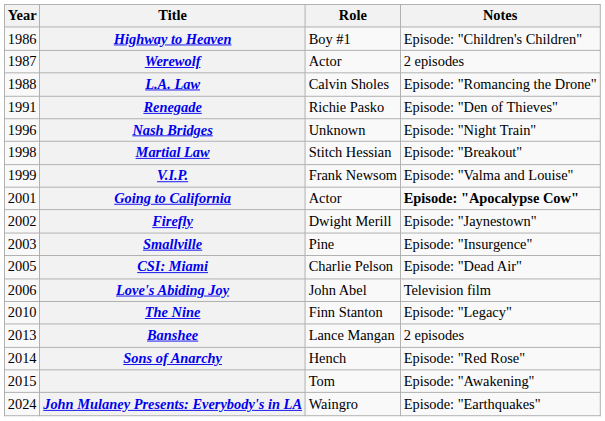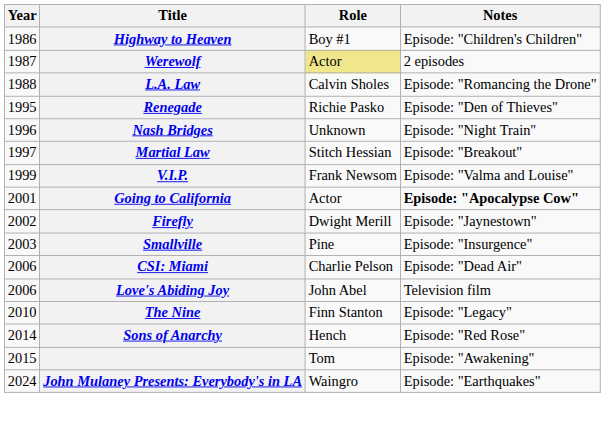 <table class="wikitable plainrowheaders">
 <tr>
 <th scope="col">Year</th>
 <th scope="col">Title</th>
 <th scope="col">Role</th>
 <th scope="col" class="unsortable">Notes</th>
 </tr>
 <tr>
 <td>1986</td>
 <th style="text-align:center;" scope="row"><em><a href='#'>Highway to Heaven</a></em></th>
 <td>Boy #1</td>
 <td>Episode: "Children's Children"</td>
 </tr>
 <tr>
 <td>1987</td>
 <th style="text-align:center;" scope="row"><em><a href='#'>Werewolf</a></em></th>
-<td>Actor</td>
+<td style="background: khaki;">Actor</td>
 <td>2 episodes</td>
 </tr>
 <tr>
 <td>1988</td>
 <th style="text-align:center;" scope="row"><em><a href='#'>L.A. Law</a></em></th>
 <td>Calvin Sholes</td>
 <td>Episode: "Romancing the Drone"</td>
 </tr>
 <tr>
-<td>1991</td>
+<td>1995</td>
 <th style="text-align:center;" scope="row"><em><a href='#'>Renegade</a></em></th>
 <td>Richie Pasko</td>
 <td>Episode: "Den of Thieves"</td>
 </tr>
 <tr>
 <td>1996</td>
 <th style="text-align:center;" scope="row"><em><a href='#'>Nash Bridges</a></em></th>
 <td>Unknown</td>
 <td>Episode: "Night Train"</td>
 </tr>
 <tr>
-<td>1998</td>
+<td>1997</td>
 <th style="text-align:center;" scope="row"><em><a href='#'>Martial Law</a></em></th>
 <td>Stitch Hessian</td>
 <td>Episode: "Breakout"</td>
 </tr>
 <tr>
 <td>1999</td>
 <th style="text-align:center;" scope="row"><em><a href='#'>V.I.P.</a></em></th>
 <td>Frank Newsom</td>
 <td>Episode: "Valma and Louise"</td>
 </tr>
 <tr>
 <td>2001</td>
 <th style="text-align:center;" scope="row"><em><a href='#'>Going to California</a></em></th>
 <td>Actor</td>
 <td><strong>Episode: "Apocalypse Cow"</strong></td>
 </tr>
 <tr>
 <td>2002</td>
 <th style="text-align:center;" scope="row"><em><a href='#'>Firefly</a></em></th>
 <td>Dwight Merill</td>
 <td>Episode: "Jaynestown"</td>
 </tr>
 <tr>
 <td>2003</td>
 <th style="text-align:center;" scope="row"><em><a href='#'>Smallville</a></em></th>
 <td>Pine</td>
 <td>Episode: "Insurgence"</td>
 </tr>
 <tr>
-<td>2005</td>
+<td>2006</td>
 <th style="text-align:center;" scope="row"><em><a href='#'>CSI: Miami</a></em></th>
 <td>Charlie Pelson</td>
 <td>Episode: "Dead Air"</td>
 </tr>
 <tr>
 <td>2006</td>
 <th style="text-align:center;" scope="row"><em><a href='#'>Love's Abiding Joy</a></em></th>
 <td>John Abel</td>
 <td>Television film</td>
 </tr>
 <tr>
 <td>2010</td>
 <th style="text-align:center;" scope="row"><em><a href='#'>The Nine</a></em></th>
 <td>Finn Stanton</td>
 <td>Episode: "Legacy"</td>
-</tr>
-<tr>
-<td>2013</td>
-<th style="text-align:center;" scope="row"><em><a href='#'>Banshee</a></em></th>
-<td>Lance Mangan</td>
-<td>2 episodes</td>
 </tr>
 <tr>
 <td>2014</td>
 <th style="text-align:center;" scope="row"><em><a href='#'>Sons of Anarchy</a></em></th>
 <td>Hench</td>
 <td>Episode: "Red Rose"</td>
 </tr>
 <tr>
 <td>2015</td>
 <th style="text-align:center;" scope="row"><em></em></th>
 <td>Tom</td>
 <td>Episode: "Awakening"</td>
 </tr>
 <tr>
 <td>2024</td>
 <th style="text-align:center;" scope="row"><em><a href='#'>John Mulaney Presents: Everybody's in LA</a></em></th>
 <td>Waingro</td>
 <td>Episode: "Earthquakes"</td>
 </tr>
 </table>
